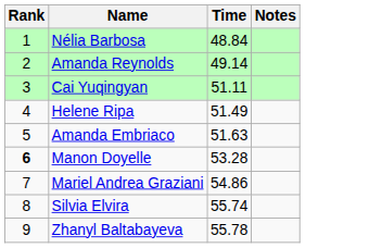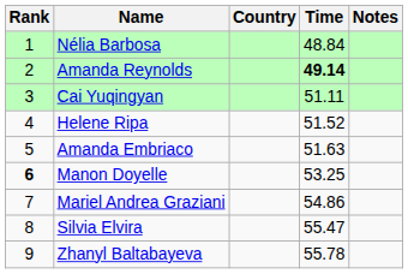 <table class="wikitable" style="text-align:center">
 <tr>
 <th>Rank</th>
 <th>Name</th>
+<th>Country</th>
 <th>Time</th>
 <th>Notes</th>
 </tr>
 <tr bgcolor=bbffbb>
 <td>1</td>
 <td align="left"><a href='#'>Nélia Barbosa</a></td>
+<td align="left"></td>
 <td>48.84</td>
 <td></td>
 </tr>
 <tr bgcolor=bbffbb>
 <td>2</td>
 <td align="left"><a href='#'>Amanda Reynolds</a></td>
-<td>49.14</td>
+<td align="left"></td>
+<td><strong>49.14</strong></td>
 <td></td>
 </tr>
 <tr bgcolor=bbffbb>
 <td>3</td>
 <td align="left"><a href='#'>Cai Yuqingyan</a></td>
+<td align="left"></td>
 <td>51.11</td>
 <td></td>
 </tr>
 <tr>
 <td>4</td>
 <td align="left"><a href='#'>Helene Ripa</a></td>
-<td>51.49</td>
+<td align="left"></td>
+<td>51.52</td>
 <td></td>
 </tr>
 <tr>
 <td>5</td>
 <td align="left"><a href='#'>Amanda Embriaco</a></td>
+<td align="left"></td>
 <td>51.63</td>
 <td></td>
 </tr>
 <tr>
 <td><strong>6</strong></td>
 <td align="left"><a href='#'>Manon Doyelle</a></td>
-<td>53.28</td>
+<td align="left"></td>
+<td>53.25</td>
 <td></td>
 </tr>
 <tr>
 <td>7</td>
 <td align="left"><a href='#'>Mariel Andrea Graziani</a></td>
+<td align="left"></td>
 <td>54.86</td>
 <td></td>
 </tr>
 <tr>
 <td>8</td>
 <td align="left"><a href='#'>Silvia Elvira</a></td>
-<td>55.74</td>
+<td align="left"></td>
+<td>55.47</td>
 <td></td>
 </tr>
 <tr>
 <td>9</td>
 <td align="left"><a href='#'>Zhanyl Baltabayeva</a></td>
+<td align="left"></td>
 <td>55.78</td>
 <td></td>
 </tr>
 </table>
